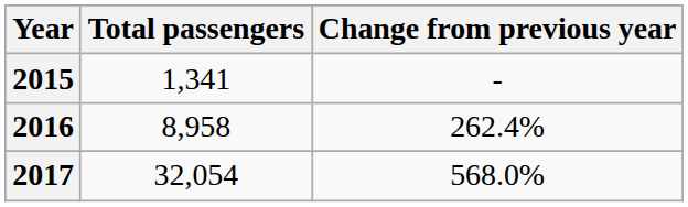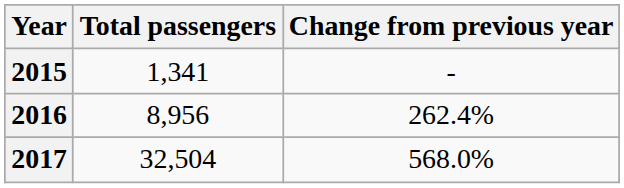 <table class="wikitable" style="text-align: center;">
 <tr>
 <th>Year</th>
 <th>Total passengers</th>
 <th>Change from previous year</th>
 </tr>
 <tr>
 <th>2015</th>
 <td>1,341</td>
 <td>-</td>
 </tr>
 <tr>
 <th>2016</th>
-<td>8,958</td>
+<td>8,956</td>
 <td> 262.4%</td>
 </tr>
 <tr>
 <th>2017</th>
-<td>32,054</td>
+<td>32,504</td>
 <td> 568.0%</td>
 </tr>
 </table>
